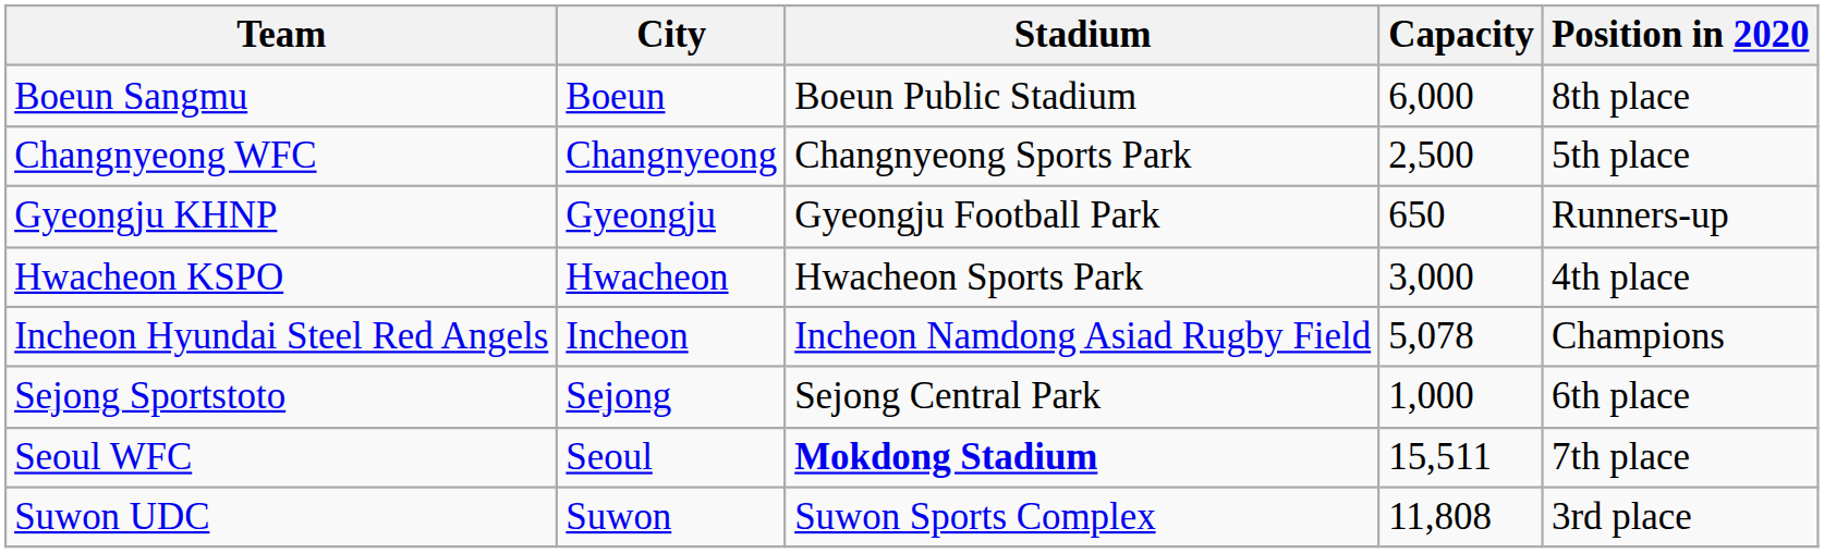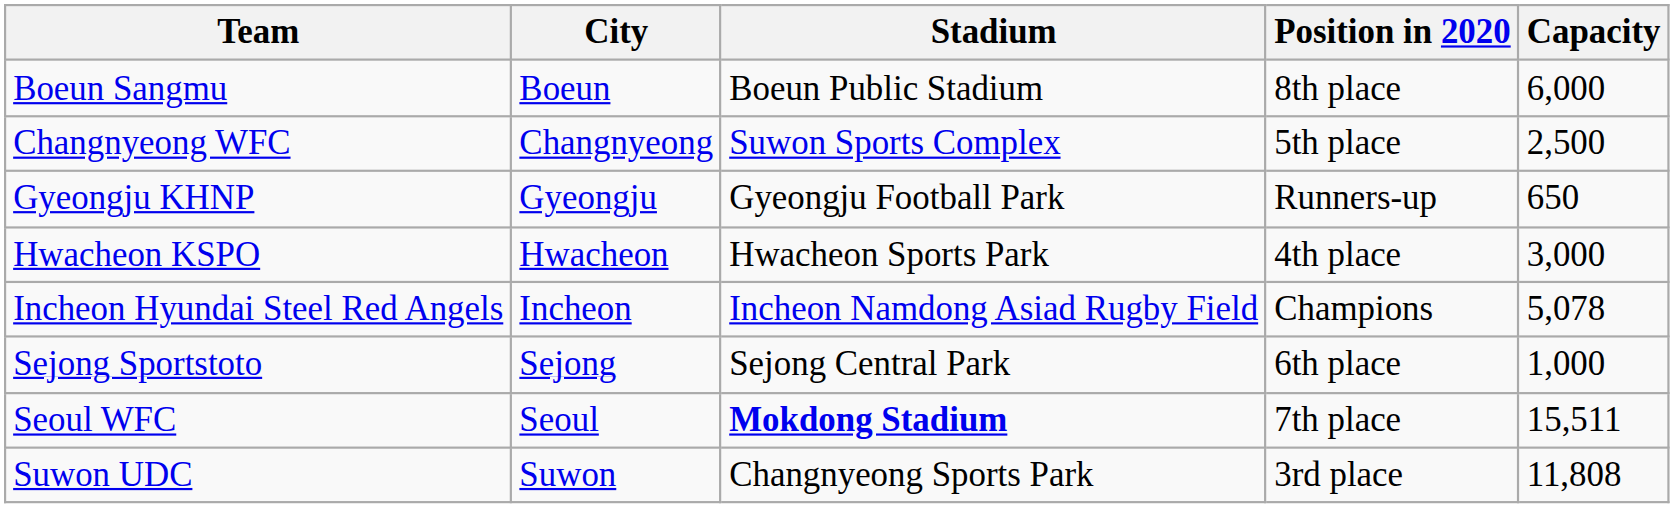 <table class="wikitable sortable">
 <tr>
 <th>Team</th>
 <th>City</th>
 <th>Stadium</th>
+<th data-sort-type="number">Position in <a href='#'>2020</a></th>
 <th>Capacity</th>
-<th data-sort-type="number">Position in <a href='#'>2020</a></th>
 </tr>
 <tr>
 <td><a href='#'>Boeun Sangmu</a></td>
 <td><a href='#'>Boeun</a></td>
 <td>Boeun Public Stadium</td>
+<td>8th place</td>
 <td>6,000</td>
-<td>8th place</td>
 </tr>
 <tr>
 <td><a href='#'>Changnyeong WFC</a></td>
 <td><a href='#'>Changnyeong</a></td>
-<td>Changnyeong Sports Park</td>
+<td><a href='#'>Suwon Sports Complex</a></td>
+<td>5th place</td>
 <td>2,500</td>
-<td>5th place</td>
 </tr>
 <tr>
 <td><a href='#'>Gyeongju KHNP</a></td>
 <td><a href='#'>Gyeongju</a></td>
 <td>Gyeongju Football Park</td>
+<td>Runners-up</td>
 <td>650</td>
-<td>Runners-up</td>
 </tr>
 <tr>
 <td><a href='#'>Hwacheon KSPO</a></td>
 <td><a href='#'>Hwacheon</a></td>
 <td>Hwacheon Sports Park</td>
+<td>4th place</td>
 <td>3,000</td>
-<td>4th place</td>
 </tr>
 <tr>
 <td><a href='#'>Incheon Hyundai Steel Red Angels</a></td>
 <td><a href='#'>Incheon</a></td>
 <td><a href='#'>Incheon Namdong Asiad Rugby Field</a></td>
+<td>Champions</td>
 <td>5,078</td>
-<td>Champions</td>
 </tr>
 <tr>
 <td><a href='#'>Sejong Sportstoto</a></td>
 <td><a href='#'>Sejong</a></td>
 <td>Sejong Central Park</td>
+<td>6th place</td>
 <td>1,000</td>
-<td>6th place</td>
 </tr>
 <tr>
 <td><a href='#'>Seoul WFC</a></td>
 <td><a href='#'>Seoul</a></td>
 <td><strong><a href='#'>Mokdong Stadium</a></strong></td>
+<td>7th place</td>
 <td>15,511</td>
-<td>7th place</td>
 </tr>
 <tr>
 <td><a href='#'>Suwon UDC</a></td>
 <td><a href='#'>Suwon</a></td>
-<td><a href='#'>Suwon Sports Complex</a></td>
+<td>Changnyeong Sports Park</td>
+<td>3rd place</td>
 <td>11,808</td>
-<td>3rd place</td>
 </tr>
 </table>
